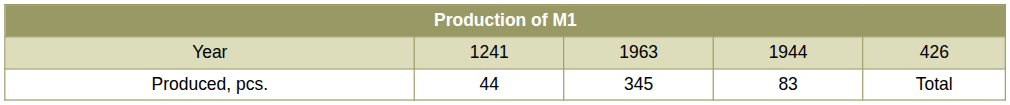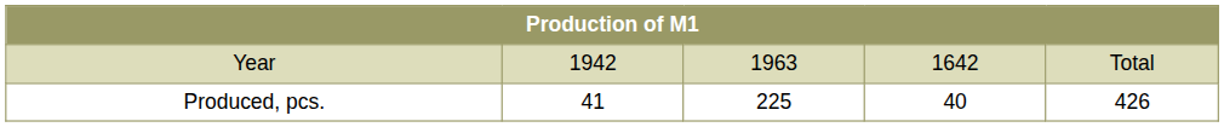 <table border=0 cellspacing=0 cellpadding=2 style="margin:0 0 .5em 1em; width:55%; background:#fff; border-collapse:collapse; border:1px solid #996; line-height:1.5; font-size:95%">
 <tr style="vertical-align:top; text-align:center; border:1px solid #996; background-color:#996; color:#fff; font-weight:bold;">
 <td colspan="12">Production of M1</td>
 </tr>
 <tr style="vertical-align:top; border:1px solid #996; background-color:#ddb; text-align:center;">
 <td style="border:1px solid #996">Year</td>
-<td style="border:1px solid #996">1241</td>
+<td style="border:1px solid #996">1942</td>
 <td style="border:1px solid #996">1963</td>
-<td style="border:1px solid #996">1944</td>
-<td style="border:1px solid #996">426</td>
+<td style="border:1px solid #996">1642</td>
+<td style="border:1px solid #996">Total</td>
 </tr>
 <tr style="vertical-align:top; border:1px solid #996; text-align:center;">
 <td style="border:1px solid #996">Produced, pcs.</td>
-<td style="border:1px solid #996">44</td>
-<td style="border:1px solid #996">345</td>
-<td style="border:1px solid #996">83</td>
-<td style="border:1px solid #996">Total</td>
+<td style="border:1px solid #996">41</td>
+<td style="border:1px solid #996">225</td>
+<td style="border:1px solid #996">40</td>
+<td style="border:1px solid #996">426</td>
 </tr>
 </table>
